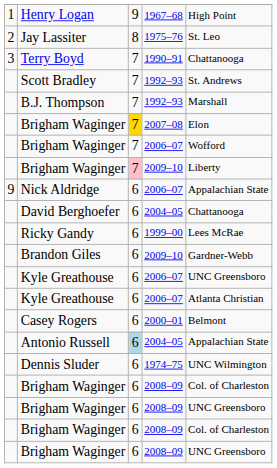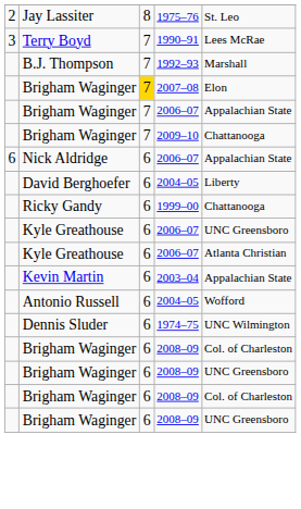 <table class="wikitable">
 <tr>
-</tr>
-<tr>
-<td>1</td>
-<td><a href='#'>Henry Logan</a></td>
-<td>9</td>
-<td style="font-size:80%;"><a href='#'>1967–68</a></td>
-<td style="font-size:80%;">High Point</td>
 </tr>
 <tr>
 <td>2</td>
 <td>Jay Lassiter</td>
 <td>8</td>
 <td style="font-size:80%;"><a href='#'>1975–76</a></td>
 <td style="font-size:80%;">St. Leo</td>
 </tr>
 <tr>
 <td>3</td>
 <td><a href='#'>Terry Boyd</a></td>
 <td>7</td>
 <td style="font-size:80%;"><a href='#'>1990–91</a></td>
-<td style="font-size:80%;">Chattanooga</td>
-</tr>
-<tr>
-<td></td>
-<td>Scott Bradley</td>
-<td>7</td>
-<td style="font-size:80%;"><a href='#'>1992–93</a></td>
-<td style="font-size:80%;">St. Andrews</td>
+<td style="font-size:80%;">Lees McRae</td>
 </tr>
 <tr>
 <td></td>
 <td>B.J. Thompson</td>
 <td>7</td>
 <td style="font-size:80%;"><a href='#'>1992–93</a></td>
 <td style="font-size:80%;">Marshall</td>
 </tr>
 <tr>
 <td></td>
 <td>Brigham Waginger</td>
 <td style="background: gold;">7</td>
 <td style="font-size:80%;"><a href='#'>2007–08</a></td>
 <td style="font-size:80%;">Elon</td>
 </tr>
 <tr>
 <td></td>
 <td>Brigham Waginger</td>
 <td>7</td>
 <td style="font-size:80%;"><a href='#'>2006–07</a></td>
-<td style="font-size:80%;">Wofford</td>
+<td style="font-size:80%;">Appalachian State</td>
 </tr>
 <tr>
 <td></td>
 <td>Brigham Waginger</td>
-<td style="background: pink;">7</td>
+<td>7</td>
 <td style="font-size:80%;"><a href='#'>2009–10</a></td>
-<td style="font-size:80%;">Liberty</td>
+<td style="font-size:80%;">Chattanooga</td>
 </tr>
 <tr>
-<td>9</td>
+<td>6</td>
 <td>Nick Aldridge</td>
 <td>6</td>
 <td style="font-size:80%;"><a href='#'>2006–07</a></td>
 <td style="font-size:80%;">Appalachian State</td>
 </tr>
 <tr>
 <td></td>
 <td>David Berghoefer</td>
 <td>6</td>
 <td style="font-size:80%;"><a href='#'>2004–05</a></td>
-<td style="font-size:80%;">Chattanooga</td>
+<td style="font-size:80%;">Liberty</td>
 </tr>
 <tr>
 <td></td>
 <td>Ricky Gandy</td>
 <td>6</td>
 <td style="font-size:80%;"><a href='#'>1999–00</a></td>
-<td style="font-size:80%;">Lees McRae</td>
-</tr>
-<tr>
-<td></td>
-<td>Brandon Giles</td>
-<td>6</td>
-<td style="font-size:80%;"><a href='#'>2009–10</a></td>
-<td style="font-size:80%;">Gardner-Webb</td>
+<td style="font-size:80%;">Chattanooga</td>
 </tr>
 <tr>
 <td></td>
 <td>Kyle Greathouse</td>
 <td>6</td>
 <td style="font-size:80%;"><a href='#'>2006–07</a></td>
 <td style="font-size:80%;">UNC Greensboro</td>
 </tr>
 <tr>
 <td></td>
 <td>Kyle Greathouse</td>
 <td>6</td>
 <td style="font-size:80%;"><a href='#'>2006–07</a></td>
 <td style="font-size:80%;">Atlanta Christian</td>
 </tr>
 <tr>
 <td></td>
-<td>Casey Rogers</td>
+<td><a href='#'>Kevin Martin</a></td>
 <td>6</td>
-<td style="font-size:80%;"><a href='#'>2000–01</a></td>
-<td style="font-size:80%;">Belmont</td>
+<td style="font-size:80%;"><a href='#'>2003–04</a></td>
+<td style="font-size:80%;">Appalachian State</td>
 </tr>
 <tr>
 <td></td>
 <td>Antonio Russell</td>
-<td style="background: lightblue;">6</td>
+<td>6</td>
 <td style="font-size:80%;"><a href='#'>2004–05</a></td>
-<td style="font-size:80%;">Appalachian State</td>
+<td style="font-size:80%;">Wofford</td>
 </tr>
 <tr>
 <td></td>
 <td>Dennis Sluder</td>
 <td>6</td>
 <td style="font-size:80%;"><a href='#'>1974–75</a></td>
 <td style="font-size:80%;">UNC Wilmington</td>
 </tr>
 <tr>
 <td></td>
 <td>Brigham Waginger</td>
 <td>6</td>
 <td style="font-size:80%;"><a href='#'>2008–09</a></td>
 <td style="font-size:80%;">Col. of Charleston</td>
 </tr>
 <tr>
 <td></td>
 <td>Brigham Waginger</td>
 <td>6</td>
 <td style="font-size:80%;"><a href='#'>2008–09</a></td>
 <td style="font-size:80%;">UNC Greensboro</td>
 </tr>
 <tr>
 <td></td>
 <td>Brigham Waginger</td>
 <td>6</td>
 <td style="font-size:80%;"><a href='#'>2008–09</a></td>
 <td style="font-size:80%;">Col. of Charleston</td>
 </tr>
 <tr>
 <td></td>
 <td>Brigham Waginger</td>
 <td>6</td>
 <td style="font-size:80%;"><a href='#'>2008–09</a></td>
 <td style="font-size:80%;">UNC Greensboro</td>
 </tr>
 </table>
